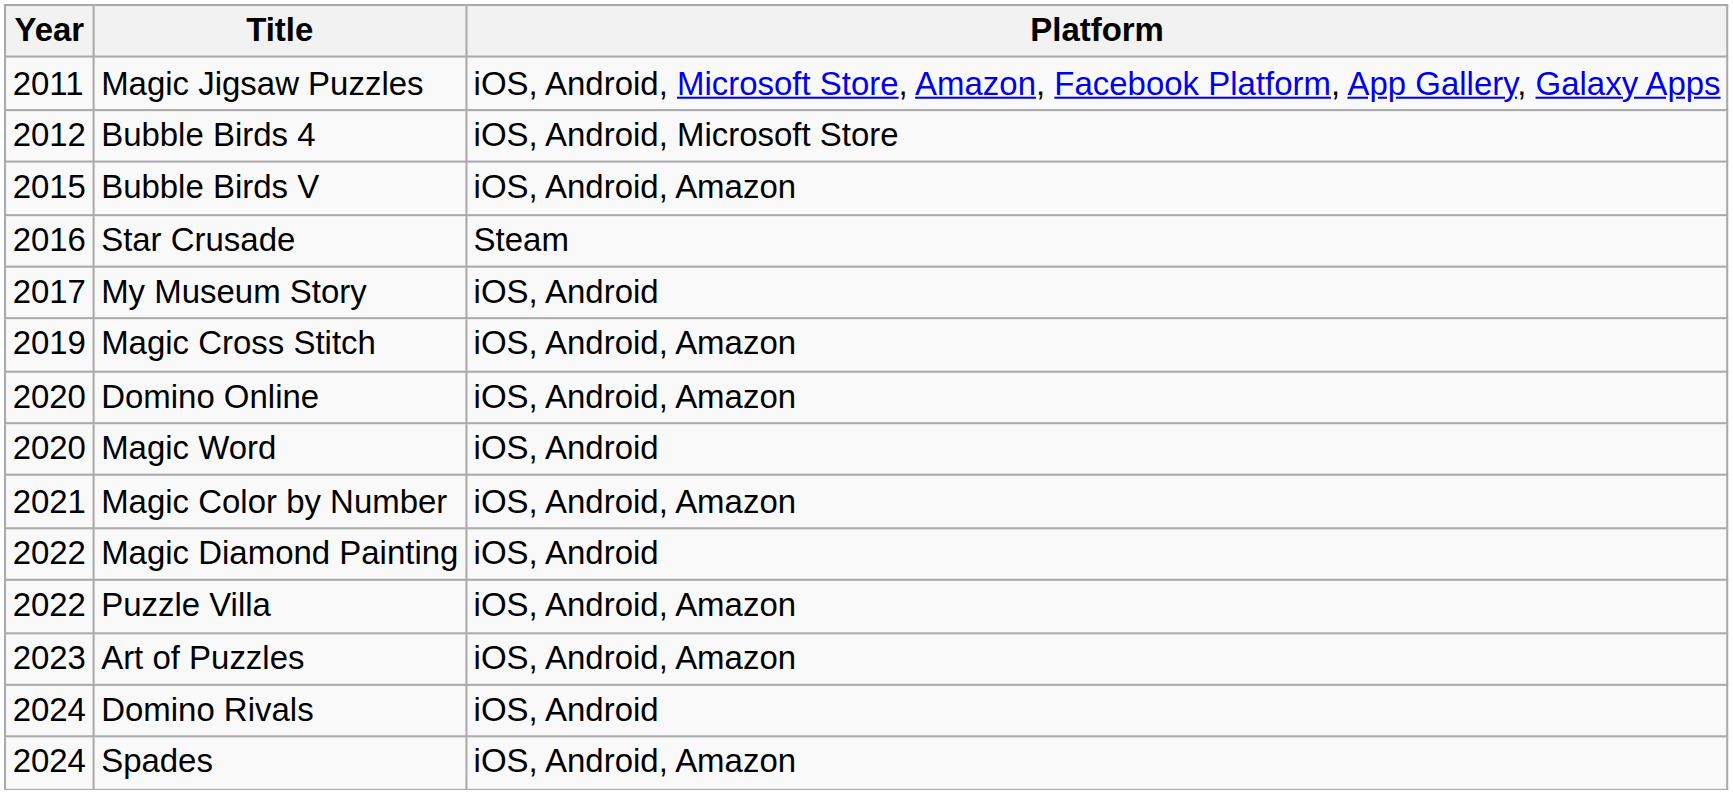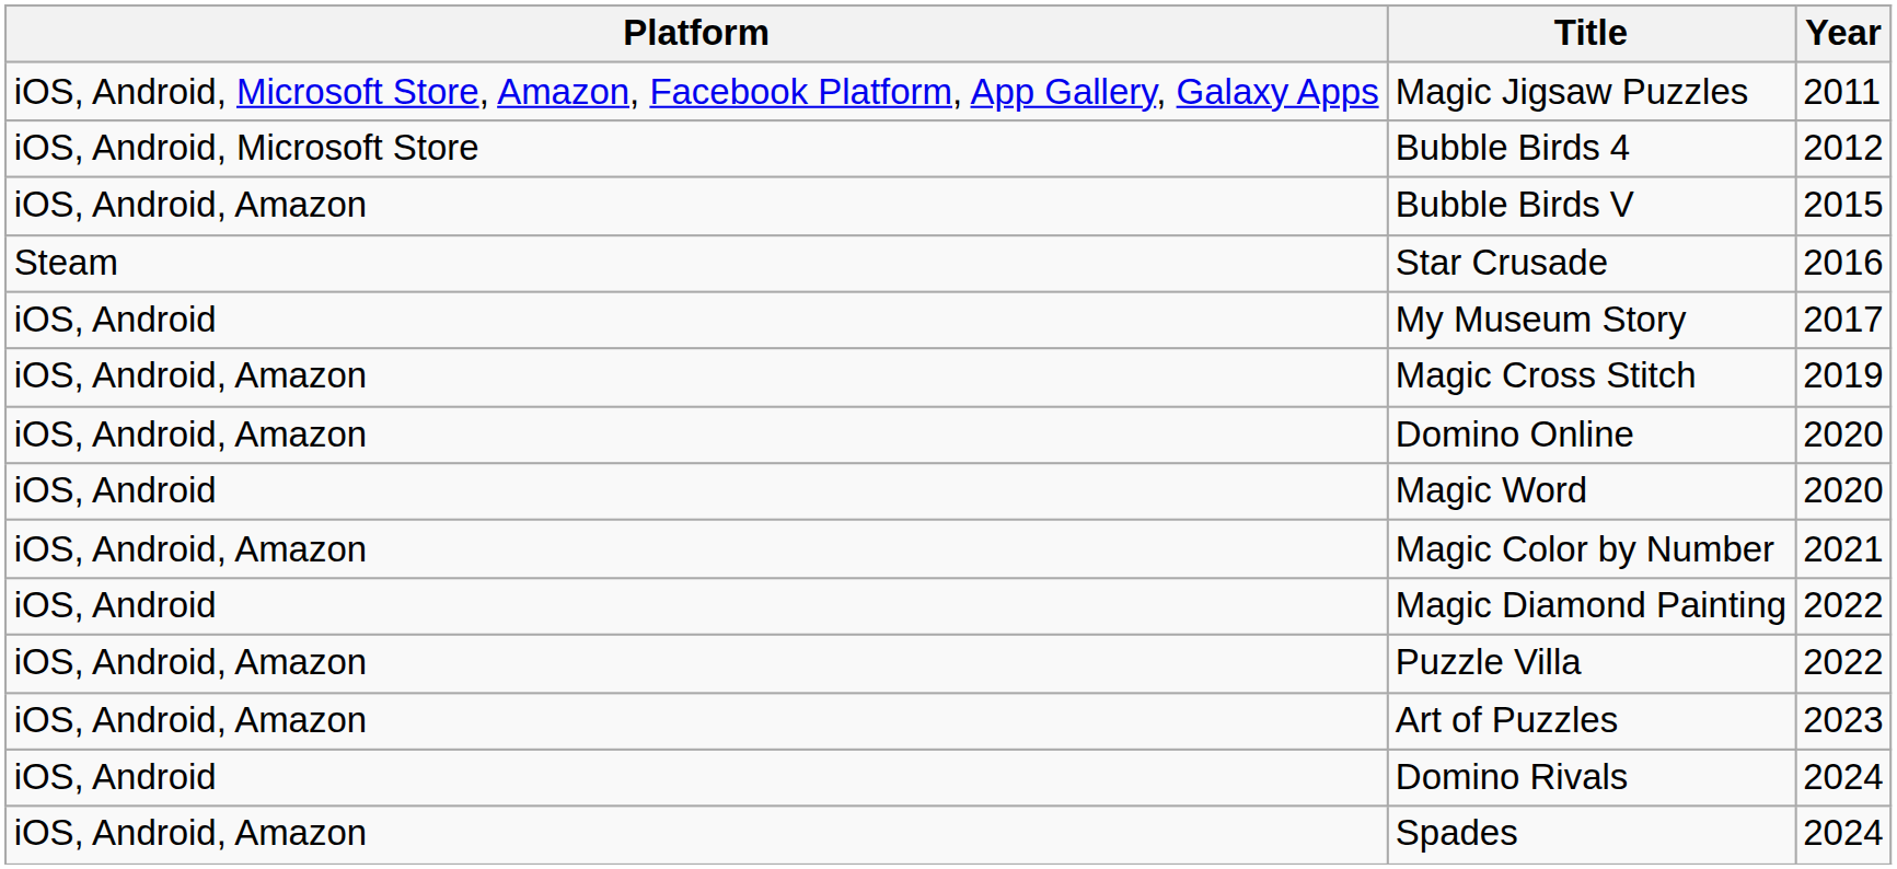 <table class="wikitable">
 <tr>
+<th>Platform</th>
+<th>Title</th>
 <th>Year</th>
-<th>Title</th>
-<th>Platform</th>
 </tr>
 <tr>
+<td>iOS, Android, <a href='#'>Microsoft Store</a>, <a href='#'>Amazon</a>, <a href='#'>Facebook Platform</a>, <a href='#'>App Gallery</a>, <a href='#'>Galaxy Apps</a></td>
+<td>Magic Jigsaw Puzzles</td>
 <td>2011</td>
-<td>Magic Jigsaw Puzzles</td>
-<td>iOS, Android, <a href='#'>Microsoft Store</a>, <a href='#'>Amazon</a>, <a href='#'>Facebook Platform</a>, <a href='#'>App Gallery</a>, <a href='#'>Galaxy Apps</a></td>
 </tr>
 <tr>
+<td>iOS, Android, Microsoft Store</td>
+<td>Bubble Birds 4</td>
 <td>2012</td>
-<td>Bubble Birds 4</td>
-<td>iOS, Android, Microsoft Store</td>
 </tr>
 <tr>
+<td>iOS, Android, Amazon</td>
+<td>Bubble Birds V</td>
 <td>2015</td>
-<td>Bubble Birds V</td>
-<td>iOS, Android, Amazon</td>
 </tr>
 <tr>
+<td>Steam</td>
+<td>Star Crusade</td>
 <td>2016</td>
-<td>Star Crusade</td>
-<td>Steam</td>
 </tr>
 <tr>
+<td>iOS, Android</td>
+<td>My Museum Story</td>
 <td>2017</td>
-<td>My Museum Story</td>
-<td>iOS, Android</td>
 </tr>
 <tr>
+<td>iOS, Android, Amazon</td>
+<td>Magic Cross Stitch</td>
 <td>2019</td>
-<td>Magic Cross Stitch</td>
-<td>iOS, Android, Amazon</td>
 </tr>
 <tr>
+<td>iOS, Android, Amazon</td>
+<td>Domino Online</td>
 <td>2020</td>
-<td>Domino Online</td>
-<td>iOS, Android, Amazon</td>
 </tr>
 <tr>
+<td>iOS, Android</td>
+<td>Magic Word</td>
 <td>2020</td>
-<td>Magic Word</td>
-<td>iOS, Android</td>
 </tr>
 <tr>
+<td>iOS, Android, Amazon</td>
+<td>Magic Color by Number</td>
 <td>2021</td>
-<td>Magic Color by Number</td>
-<td>iOS, Android, Amazon</td>
 </tr>
 <tr>
+<td>iOS, Android</td>
+<td>Magic Diamond Painting</td>
 <td>2022</td>
-<td>Magic Diamond Painting</td>
-<td>iOS, Android</td>
 </tr>
 <tr>
+<td>iOS, Android, Amazon</td>
+<td>Puzzle Villa</td>
 <td>2022</td>
-<td>Puzzle Villa</td>
-<td>iOS, Android, Amazon</td>
 </tr>
 <tr>
+<td>iOS, Android, Amazon</td>
+<td>Art of Puzzles</td>
 <td>2023</td>
-<td>Art of Puzzles</td>
-<td>iOS, Android, Amazon</td>
 </tr>
 <tr>
+<td>iOS, Android</td>
+<td>Domino Rivals</td>
 <td>2024</td>
-<td>Domino Rivals</td>
-<td>iOS, Android</td>
 </tr>
 <tr>
+<td>iOS, Android, Amazon</td>
+<td>Spades</td>
 <td>2024</td>
-<td>Spades</td>
-<td>iOS, Android, Amazon</td>
 </tr>
 </table>
